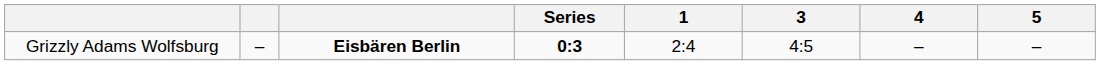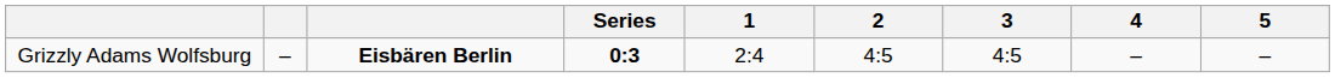 <table class="wikitable" width="80%">
 <tr style="background-color:#e0e0e0;">
 <th style="width:15%;"></th>
 <th style="width:2.5%;"></th>
 <th style="width:15%;"></th>
 <th style="width:7%;">Series</th>
 <th style="width:7.5%;">1</th>
+<th style="width:7.5%;">2</th>
 <th style="width:7.5%;">3</th>
 <th style="width:7.5%;">4</th>
 <th style="width:7.5%;">5</th>
 </tr>
 <tr align="center">
 <td>Grizzly Adams Wolfsburg</td>
 <td>–</td>
 <td><strong>Eisbären Berlin</strong></td>
 <td><strong>0:3</strong></td>
 <td>2:4</td>
 <td>4:5</td>
+<td>4:5</td>
 <td>–</td>
 <td>–</td>
 </tr>
 </table>
